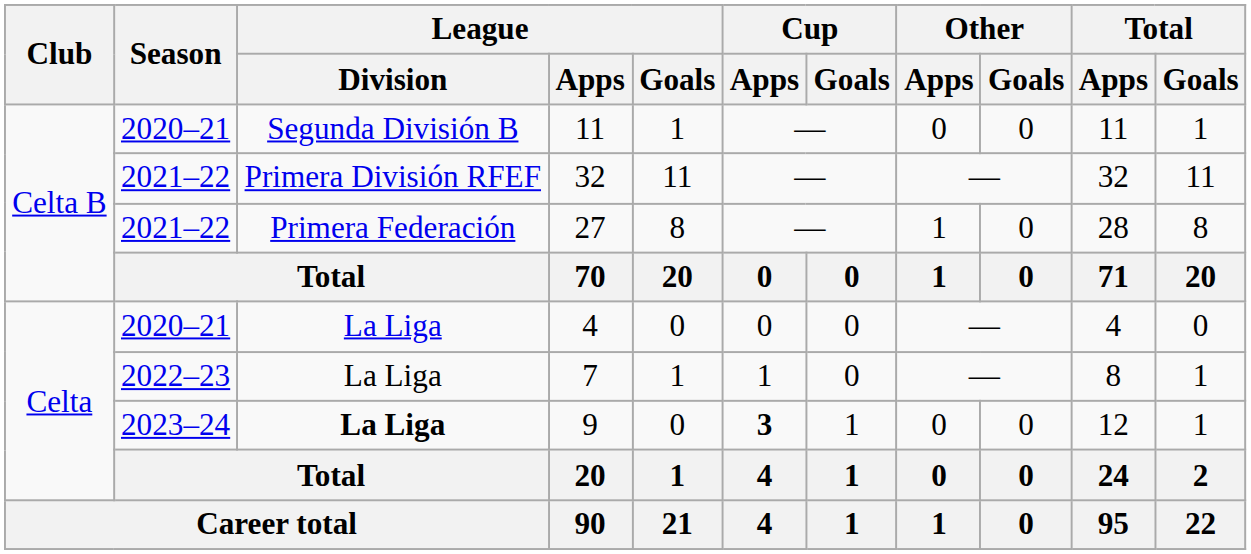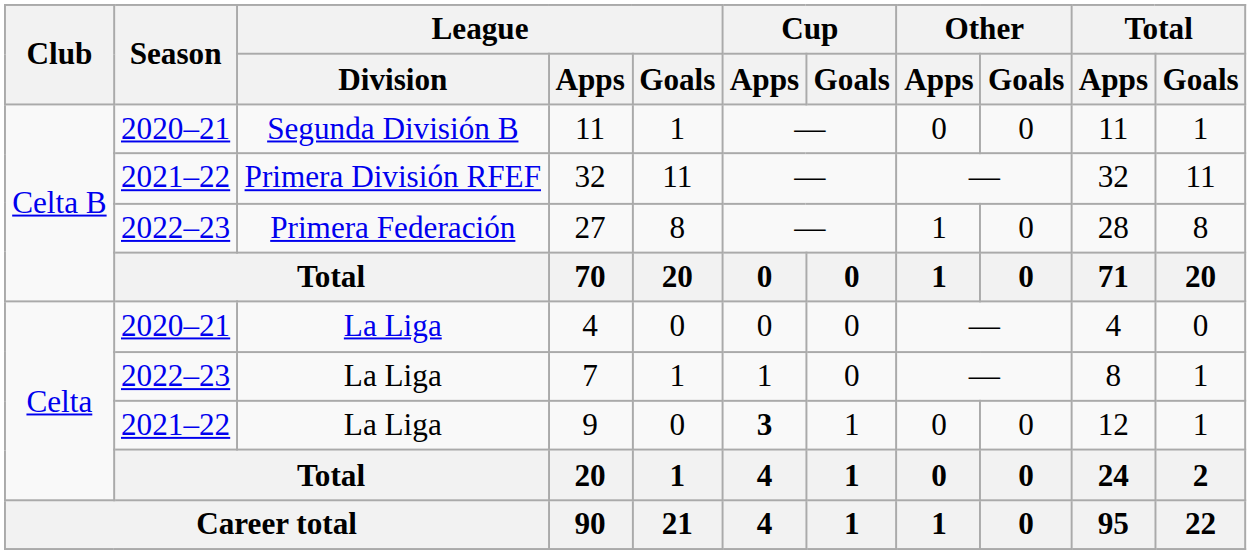 <table class=wikitable style=text-align:center>
 <tr>
 <th rowspan=2>Club</th>
 <th rowspan=2>Season</th>
 <th colspan=3>League</th>
 <th colspan="2">Cup</th>
 <th colspan="2">Other</th>
 <th colspan=2>Total</th>
 </tr>
 <tr>
 <th>Division</th>
 <th>Apps</th>
 <th>Goals</th>
 <th>Apps</th>
 <th>Goals</th>
 <th>Apps</th>
 <th>Goals</th>
 <th>Apps</th>
 <th>Goals</th>
 </tr>
 <tr>
 <td rowspan="4"><a href='#'>Celta B</a></td>
 <td><a href='#'>2020–21</a></td>
 <td><a href='#'>Segunda División B</a></td>
 <td>11</td>
 <td>1</td>
 <td colspan="2">—</td>
 <td>0</td>
 <td>0</td>
 <td>11</td>
 <td>1</td>
 </tr>
 <tr>
 <td><a href='#'>2021–22</a></td>
 <td><a href='#'>Primera División RFEF</a></td>
 <td>32</td>
 <td>11</td>
 <td colspan="2">—</td>
 <td colspan="2">—</td>
 <td>32</td>
 <td>11</td>
 </tr>
 <tr>
-<td><a href='#'>2021–22</a></td>
+<td><a href='#'>2022–23</a></td>
 <td><a href='#'>Primera Federación</a></td>
 <td>27</td>
 <td>8</td>
 <td colspan="2">—</td>
 <td>1</td>
 <td>0</td>
 <td>28</td>
 <td>8</td>
 </tr>
 <tr>
 <th colspan="2">Total</th>
 <th>70</th>
 <th>20</th>
 <th>0</th>
 <th>0</th>
 <th>1</th>
 <th>0</th>
 <th>71</th>
 <th>20</th>
 </tr>
 <tr>
 <td rowspan="4"><a href='#'>Celta</a></td>
 <td><a href='#'>2020–21</a></td>
 <td><a href='#'>La Liga</a></td>
 <td>4</td>
 <td>0</td>
 <td>0</td>
 <td>0</td>
 <td colspan="2">—</td>
 <td>4</td>
 <td>0</td>
 </tr>
 <tr>
 <td><a href='#'>2022–23</a></td>
 <td>La Liga</td>
 <td>7</td>
 <td>1</td>
 <td>1</td>
 <td>0</td>
 <td colspan="2">—</td>
 <td>8</td>
 <td>1</td>
 </tr>
 <tr>
-<td><a href='#'>2023–24</a></td>
-<td><strong>La Liga</strong></td>
+<td><a href='#'>2021–22</a></td>
+<td>La Liga</td>
 <td>9</td>
 <td>0</td>
 <td><strong>3</strong></td>
 <td>1</td>
 <td>0</td>
 <td>0</td>
 <td>12</td>
 <td>1</td>
 </tr>
 <tr>
 <th colspan="2">Total</th>
 <th>20</th>
 <th>1</th>
 <th>4</th>
 <th>1</th>
 <th>0</th>
 <th>0</th>
 <th>24</th>
 <th>2</th>
 </tr>
 <tr>
 <th colspan="3">Career total</th>
 <th>90</th>
 <th>21</th>
 <th>4</th>
 <th>1</th>
 <th>1</th>
 <th>0</th>
 <th>95</th>
 <th>22</th>
 </tr>
 </table>
